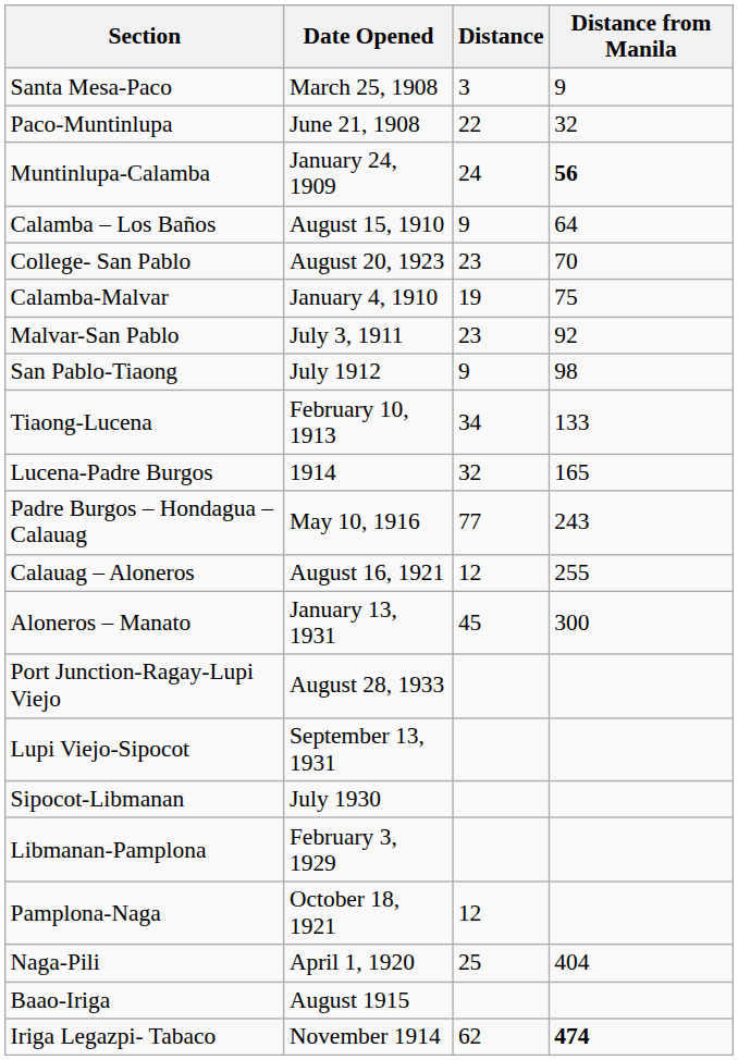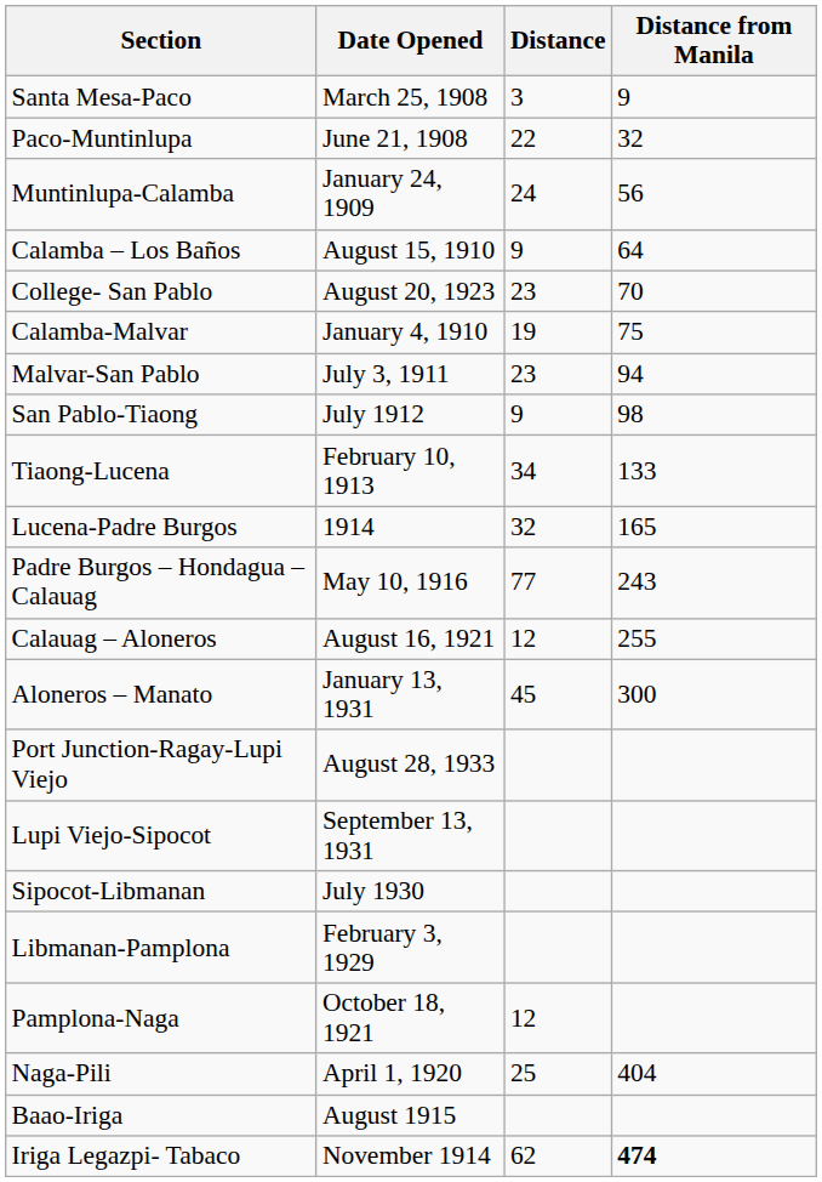 <table class="wikitable article-table" border="0" cellpadding="1" cellspacing="1" style="width: 500px;">
 <tr>
 <th scope="col">Section</th>
 <th scope="col">Date Opened</th>
 <th scope="col">Distance</th>
 <th scope="col">Distance from Manila</th>
 </tr>
 <tr>
 <td>Santa Mesa-Paco</td>
 <td>March 25, 1908</td>
 <td>3</td>
 <td>9</td>
 </tr>
 <tr>
 <td>Paco-Muntinlupa</td>
 <td>June 21, 1908</td>
 <td>22</td>
 <td>32</td>
 </tr>
 <tr>
 <td>Muntinlupa-Calamba</td>
 <td>January 24, 1909</td>
 <td>24</td>
-<td><strong>56</strong></td>
+<td>56</td>
 </tr>
 <tr>
 <td>Calamba – Los Baños</td>
 <td>August 15, 1910</td>
 <td>9</td>
 <td>64</td>
 </tr>
 <tr>
 <td>College- San Pablo</td>
 <td>August 20, 1923</td>
 <td>23</td>
 <td>70</td>
 </tr>
 <tr>
 <td>Calamba-Malvar</td>
 <td>January 4, 1910</td>
 <td>19</td>
 <td>75</td>
 </tr>
 <tr>
 <td>Malvar-San Pablo</td>
 <td>July 3, 1911</td>
 <td>23</td>
-<td>92</td>
+<td>94</td>
 </tr>
 <tr>
 <td>San Pablo-Tiaong</td>
 <td>July 1912</td>
 <td>9</td>
 <td>98</td>
 </tr>
 <tr>
 <td>Tiaong-Lucena</td>
 <td>February 10, 1913</td>
 <td>34</td>
 <td>133</td>
 </tr>
 <tr>
 <td>Lucena-Padre Burgos</td>
 <td>1914</td>
 <td>32</td>
 <td>165</td>
 </tr>
 <tr>
 <td>Padre Burgos – Hondagua – Calauag</td>
 <td>May 10, 1916</td>
 <td>77</td>
 <td>243</td>
 </tr>
 <tr>
 <td>Calauag – Aloneros</td>
 <td>August 16, 1921</td>
 <td>12</td>
 <td>255</td>
 </tr>
 <tr>
 <td>Aloneros – Manato</td>
 <td>January 13, 1931</td>
 <td>45</td>
 <td>300</td>
 </tr>
 <tr>
 <td>Port Junction-Ragay-Lupi Viejo</td>
 <td>August 28, 1933</td>
 <td></td>
 <td></td>
 </tr>
 <tr>
 <td>Lupi Viejo-Sipocot</td>
 <td>September 13, 1931</td>
 <td></td>
 <td></td>
 </tr>
 <tr>
 <td>Sipocot-Libmanan</td>
 <td>July 1930</td>
 <td></td>
 <td></td>
 </tr>
 <tr>
 <td>Libmanan-Pamplona</td>
 <td>February 3, 1929</td>
 <td></td>
 <td></td>
 </tr>
 <tr>
 <td>Pamplona-Naga</td>
 <td>October 18, 1921</td>
 <td>12</td>
 <td></td>
 </tr>
 <tr>
 <td>Naga-Pili</td>
 <td>April 1, 1920</td>
 <td>25</td>
 <td>404</td>
 </tr>
 <tr>
 <td>Baao-Iriga</td>
 <td>August 1915</td>
 <td></td>
 <td></td>
 </tr>
 <tr>
 <td>Iriga Legazpi- Tabaco</td>
 <td>November 1914</td>
 <td>62</td>
 <td><strong>474</strong></td>
 </tr>
 </table>
